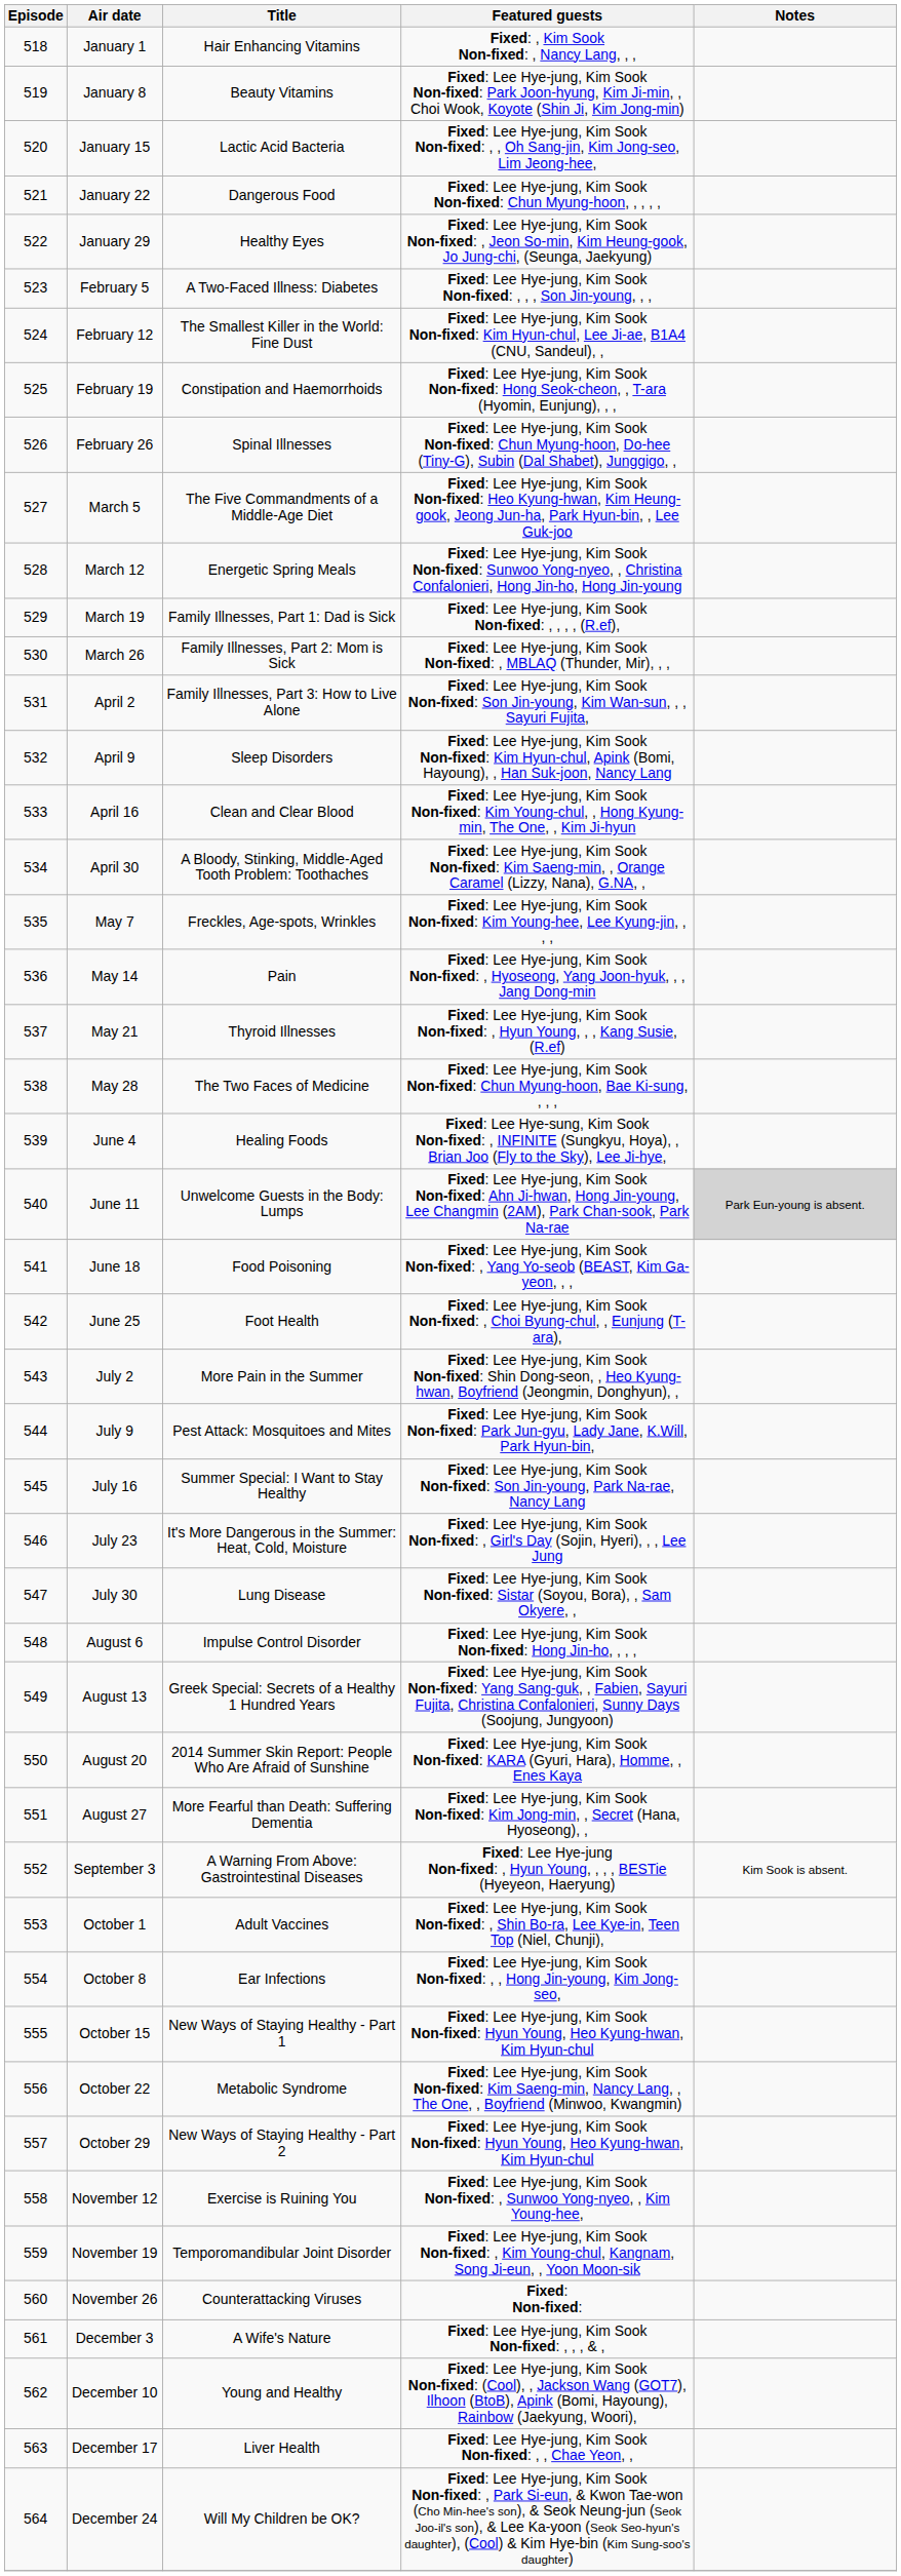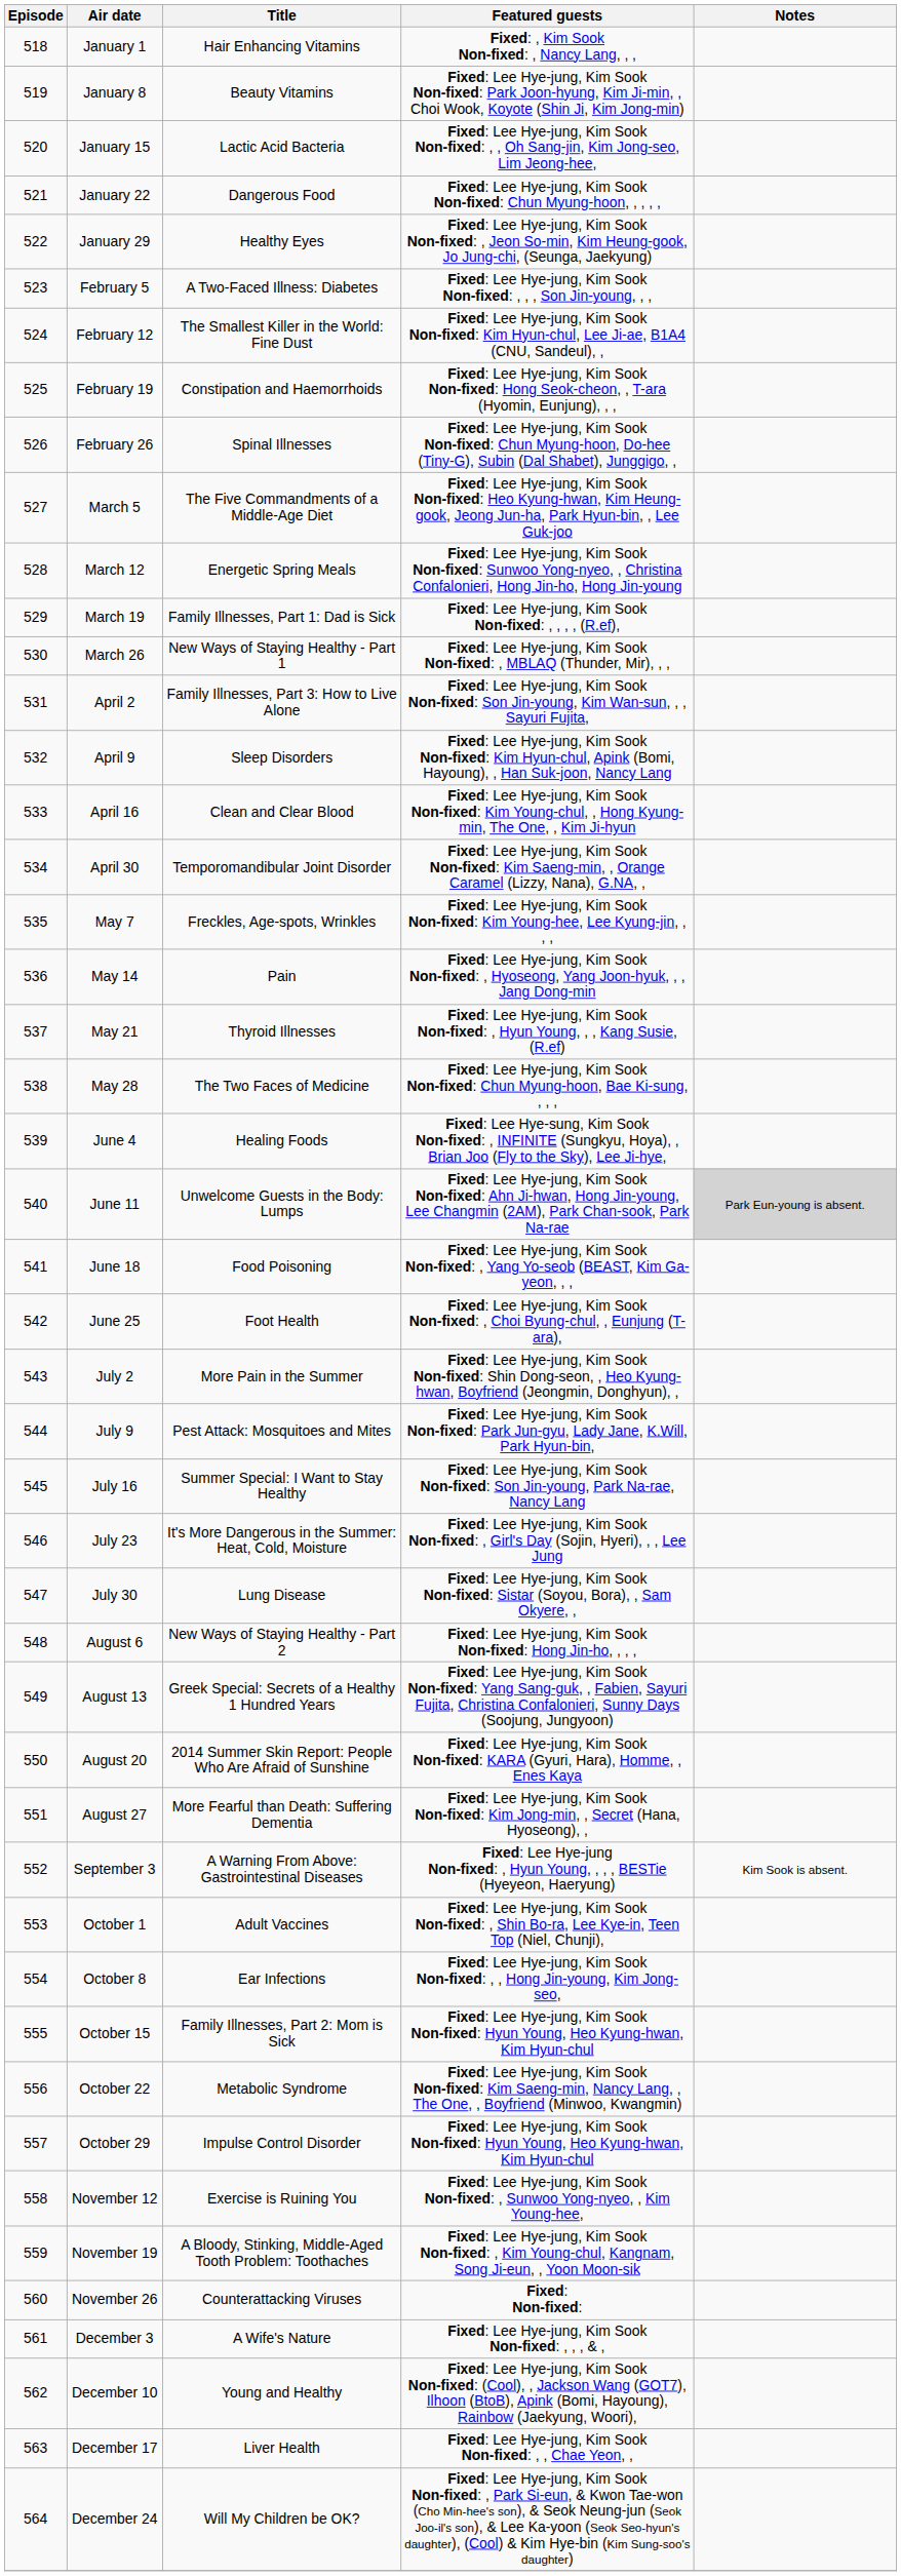 <table class="wikitable" style="text-align:center;" width="1000px">
 <tr>
 <th>Episode</th>
 <th width="100">Air date</th>
 <th title="250">Title</th>
 <th width="320">Featured guests</th>
 <th width="220">Notes</th>
 </tr>
 <tr>
 <td>518</td>
 <td>January 1</td>
 <td>Hair Enhancing Vitamins</td>
 <td><strong>Fixed</strong>: , <a href='#'>Kim Sook</a> <br> <strong>Non-fixed</strong>: , <a href='#'>Nancy Lang</a>, , , </td>
 <td></td>
 </tr>
 <tr>
 <td>519</td>
 <td>January 8</td>
 <td>Beauty Vitamins</td>
 <td><strong>Fixed</strong>: Lee Hye-jung, Kim Sook <br> <strong>Non-fixed</strong>: <a href='#'>Park Joon-hyung</a>, <a href='#'>Kim Ji-min</a>, , Choi Wook, <a href='#'>Koyote</a> (<a href='#'>Shin Ji</a>, <a href='#'>Kim Jong-min</a>)</td>
 <td></td>
 </tr>
 <tr>
 <td>520</td>
 <td>January 15</td>
 <td>Lactic Acid Bacteria</td>
 <td><strong>Fixed</strong>: Lee Hye-jung, Kim Sook <br> <strong>Non-fixed</strong>: , , <a href='#'>Oh Sang-jin</a>, <a href='#'>Kim Jong-seo</a>, <a href='#'>Lim Jeong-hee</a>, </td>
 <td></td>
 </tr>
 <tr>
 <td>521</td>
 <td>January 22</td>
 <td>Dangerous Food</td>
 <td><strong>Fixed</strong>: Lee Hye-jung, Kim Sook <br> <strong>Non-fixed</strong>: <a href='#'>Chun Myung-hoon</a>, , , , , </td>
 <td></td>
 </tr>
 <tr>
 <td>522</td>
 <td>January 29</td>
 <td>Healthy Eyes</td>
 <td><strong>Fixed</strong>: Lee Hye-jung, Kim Sook <br> <strong>Non-fixed</strong>: , <a href='#'>Jeon So-min</a>, <a href='#'>Kim Heung-gook</a>, <a href='#'>Jo Jung-chi</a>,  (Seunga, Jaekyung)</td>
 <td></td>
 </tr>
 <tr>
 <td>523</td>
 <td>February 5</td>
 <td>A Two-Faced Illness: Diabetes</td>
 <td><strong>Fixed</strong>: Lee Hye-jung, Kim Sook <br> <strong>Non-fixed</strong>: , , , <a href='#'>Son Jin-young</a>, , ,</td>
 <td></td>
 </tr>
 <tr>
 <td>524</td>
 <td>February 12</td>
 <td>The Smallest Killer in the World: Fine Dust</td>
 <td><strong>Fixed</strong>: Lee Hye-jung, Kim Sook <br> <strong>Non-fixed</strong>: <a href='#'>Kim Hyun-chul</a>, <a href='#'>Lee Ji-ae</a>, <a href='#'>B1A4</a> (CNU, Sandeul), , </td>
 <td></td>
 </tr>
 <tr>
 <td>525</td>
 <td>February 19</td>
 <td>Constipation and Haemorrhoids</td>
 <td><strong>Fixed</strong>: Lee Hye-jung, Kim Sook <br> <strong>Non-fixed</strong>: <a href='#'>Hong Seok-cheon</a>, , <a href='#'>T-ara</a> (Hyomin, Eunjung), , , </td>
 <td></td>
 </tr>
 <tr>
 <td>526</td>
 <td>February 26</td>
 <td>Spinal Illnesses</td>
 <td><strong>Fixed</strong>: Lee Hye-jung, Kim Sook <br> <strong>Non-fixed</strong>: <a href='#'>Chun Myung-hoon</a>, <a href='#'>Do-hee</a> (<a href='#'>Tiny-G</a>), <a href='#'>Subin</a> (<a href='#'>Dal Shabet</a>), <a href='#'>Junggigo</a>, , </td>
 <td></td>
 </tr>
 <tr>
 <td>527</td>
 <td>March 5</td>
 <td>The Five Commandments of a Middle-Age Diet</td>
 <td><strong>Fixed</strong>: Lee Hye-jung, Kim Sook <br> <strong>Non-fixed</strong>: <a href='#'>Heo Kyung-hwan</a>, <a href='#'>Kim Heung-gook</a>, <a href='#'>Jeong Jun-ha</a>, <a href='#'>Park Hyun-bin</a>, , <a href='#'>Lee Guk-joo</a></td>
 <td></td>
 </tr>
 <tr>
 <td>528</td>
 <td>March 12</td>
 <td>Energetic Spring Meals</td>
 <td><strong>Fixed</strong>: Lee Hye-jung, Kim Sook <br> <strong>Non-fixed</strong>: <a href='#'>Sunwoo Yong-nyeo</a>, , <a href='#'>Christina Confalonieri</a>, <a href='#'>Hong Jin-ho</a>, <a href='#'>Hong Jin-young</a></td>
 <td></td>
 </tr>
 <tr>
 <td>529</td>
 <td>March 19</td>
 <td>Family Illnesses, Part 1: Dad is Sick</td>
 <td><strong>Fixed</strong>: Lee Hye-jung, Kim Sook <br> <strong>Non-fixed</strong>: , , , ,  (<a href='#'>R.ef</a>), </td>
 <td></td>
 </tr>
 <tr>
 <td>530</td>
 <td>March 26</td>
-<td>Family Illnesses, Part 2: Mom is Sick</td>
+<td>New Ways of Staying Healthy - Part 1</td>
 <td><strong>Fixed</strong>: Lee Hye-jung, Kim Sook <br> <strong>Non-fixed</strong>: , <a href='#'>MBLAQ</a> (Thunder, Mir), , , </td>
 <td></td>
 </tr>
 <tr>
 <td>531</td>
 <td>April 2</td>
 <td>Family Illnesses, Part 3: How to Live Alone</td>
 <td><strong>Fixed</strong>: Lee Hye-jung, Kim Sook <br> <strong>Non-fixed</strong>: <a href='#'>Son Jin-young</a>, <a href='#'>Kim Wan-sun</a>, , , <a href='#'>Sayuri Fujita</a>, </td>
 <td></td>
 </tr>
 <tr>
 <td>532</td>
 <td>April 9</td>
 <td>Sleep Disorders</td>
 <td><strong>Fixed</strong>: Lee Hye-jung, Kim Sook <br> <strong>Non-fixed</strong>: <a href='#'>Kim Hyun-chul</a>, <a href='#'>Apink</a> (Bomi, Hayoung), , <a href='#'>Han Suk-joon</a>, <a href='#'>Nancy Lang</a></td>
 <td></td>
 </tr>
 <tr>
 <td>533</td>
 <td>April 16</td>
 <td>Clean and Clear Blood</td>
 <td><strong>Fixed</strong>: Lee Hye-jung, Kim Sook <br> <strong>Non-fixed</strong>: <a href='#'>Kim Young-chul</a>, , <a href='#'>Hong Kyung-min</a>, <a href='#'>The One</a>, , <a href='#'>Kim Ji-hyun</a></td>
 <td></td>
 </tr>
 <tr>
 <td>534</td>
 <td>April 30</td>
-<td>A Bloody, Stinking, Middle-Aged Tooth Problem: Toothaches</td>
+<td>Temporomandibular Joint Disorder</td>
 <td><strong>Fixed</strong>: Lee Hye-jung, Kim Sook <br> <strong>Non-fixed</strong>: <a href='#'>Kim Saeng-min</a>, , <a href='#'>Orange Caramel</a> (Lizzy, Nana), <a href='#'>G.NA</a>, , </td>
 <td></td>
 </tr>
 <tr>
 <td>535</td>
 <td>May 7</td>
 <td>Freckles, Age-spots, Wrinkles</td>
 <td><strong>Fixed</strong>: Lee Hye-jung, Kim Sook <br> <strong>Non-fixed</strong>: <a href='#'>Kim Young-hee</a>, <a href='#'>Lee Kyung-jin</a>, , , , </td>
 <td></td>
 </tr>
 <tr>
 <td>536</td>
 <td>May 14</td>
 <td>Pain</td>
 <td><strong>Fixed</strong>: Lee Hye-jung, Kim Sook <br> <strong>Non-fixed</strong>: , <a href='#'>Hyoseong</a>, <a href='#'>Yang Joon-hyuk</a>, , , <a href='#'>Jang Dong-min</a></td>
 <td></td>
 </tr>
 <tr>
 <td>537</td>
 <td>May 21</td>
 <td>Thyroid Illnesses</td>
 <td><strong>Fixed</strong>: Lee Hye-jung, Kim Sook <br> <strong>Non-fixed</strong>: , <a href='#'>Hyun Young</a>, , , <a href='#'>Kang Susie</a>,  (<a href='#'>R.ef</a>)</td>
 <td></td>
 </tr>
 <tr>
 <td>538</td>
 <td>May 28</td>
 <td>The Two Faces of Medicine</td>
 <td><strong>Fixed</strong>: Lee Hye-jung, Kim Sook <br> <strong>Non-fixed</strong>: <a href='#'>Chun Myung-hoon</a>, <a href='#'>Bae Ki-sung</a>, , , , </td>
 <td></td>
 </tr>
 <tr>
 <td>539</td>
 <td>June 4</td>
 <td>Healing Foods</td>
 <td><strong>Fixed</strong>: Lee Hye-sung, Kim Sook <br> <strong>Non-fixed</strong>: , <a href='#'>INFINITE</a> (Sungkyu, Hoya), , <a href='#'>Brian Joo</a> (<a href='#'>Fly to the Sky</a>), <a href='#'>Lee Ji-hye</a>, </td>
 <td></td>
 </tr>
 <tr>
 <td>540</td>
 <td>June 11</td>
 <td>Unwelcome Guests in the Body: Lumps</td>
 <td><strong>Fixed</strong>: Lee Hye-jung, Kim Sook <br> <strong>Non-fixed</strong>: <a href='#'>Ahn Ji-hwan</a>, <a href='#'>Hong Jin-young</a>, <a href='#'>Lee Changmin</a> (<a href='#'>2AM</a>), <a href='#'>Park Chan-sook</a>, <a href='#'>Park Na-rae</a></td>
 <td style="background: lightgrey;"><small>Park Eun-young is absent.</small></td>
 </tr>
 <tr>
 <td>541</td>
 <td>June 18</td>
 <td>Food Poisoning</td>
 <td><strong>Fixed</strong>: Lee Hye-jung, Kim Sook <br> <strong>Non-fixed</strong>: , <a href='#'>Yang Yo-seob</a> (<a href='#'>BEAST</a>, <a href='#'>Kim Ga-yeon</a>, , , </td>
 <td></td>
 </tr>
 <tr>
 <td>542</td>
 <td>June 25</td>
 <td>Foot Health</td>
 <td><strong>Fixed</strong>: Lee Hye-jung, Kim Sook <br> <strong>Non-fixed</strong>: , <a href='#'>Choi Byung-chul</a>, , <a href='#'>Eunjung</a> (<a href='#'>T-ara</a>), </td>
 <td></td>
 </tr>
 <tr>
 <td>543</td>
 <td>July 2</td>
 <td>More Pain in the Summer</td>
 <td><strong>Fixed</strong>: Lee Hye-jung, Kim Sook <br> <strong>Non-fixed</strong>: Shin Dong-seon, , <a href='#'>Heo Kyung-hwan</a>, <a href='#'>Boyfriend</a> (Jeongmin, Donghyun), , </td>
 <td></td>
 </tr>
 <tr>
 <td>544</td>
 <td>July 9</td>
 <td>Pest Attack: Mosquitoes and Mites</td>
 <td><strong>Fixed</strong>: Lee Hye-jung, Kim Sook <br> <strong>Non-fixed</strong>: <a href='#'>Park Jun-gyu</a>, <a href='#'>Lady Jane</a>, <a href='#'>K.Will</a>, <a href='#'>Park Hyun-bin</a>, </td>
 <td></td>
 </tr>
 <tr>
 <td>545</td>
 <td>July 16</td>
 <td>Summer Special: I Want to Stay Healthy</td>
 <td><strong>Fixed</strong>: Lee Hye-jung, Kim Sook <br> <strong>Non-fixed</strong>: <a href='#'>Son Jin-young</a>, <a href='#'>Park Na-rae</a>, <a href='#'>Nancy Lang</a></td>
 <td></td>
 </tr>
 <tr>
 <td>546</td>
 <td>July 23</td>
 <td>It's More Dangerous in the Summer: Heat, Cold, Moisture</td>
 <td><strong>Fixed</strong>: Lee Hye-jung, Kim Sook <br> <strong>Non-fixed</strong>: , <a href='#'>Girl's Day</a> (Sojin, Hyeri), , , <a href='#'>Lee Jung</a></td>
 <td></td>
 </tr>
 <tr>
 <td>547</td>
 <td>July 30</td>
 <td>Lung Disease</td>
 <td><strong>Fixed</strong>: Lee Hye-jung, Kim Sook <br> <strong>Non-fixed</strong>: <a href='#'>Sistar</a> (Soyou, Bora), , <a href='#'>Sam Okyere</a>, , </td>
 <td></td>
 </tr>
 <tr>
 <td>548</td>
 <td>August 6</td>
-<td>Impulse Control Disorder</td>
+<td>New Ways of Staying Healthy - Part 2</td>
 <td><strong>Fixed</strong>: Lee Hye-jung, Kim Sook <br> <strong>Non-fixed</strong>: <a href='#'>Hong Jin-ho</a>, , , , </td>
 <td></td>
 </tr>
 <tr>
 <td>549</td>
 <td>August 13</td>
 <td>Greek Special: Secrets of a Healthy 1 Hundred Years</td>
 <td><strong>Fixed</strong>: Lee Hye-jung, Kim Sook <br> <strong>Non-fixed</strong>: <a href='#'>Yang Sang-guk</a>, , <a href='#'>Fabien</a>, <a href='#'>Sayuri Fujita</a>, <a href='#'>Christina Confalonieri</a>, <a href='#'>Sunny Days</a> (Soojung, Jungyoon)</td>
 <td></td>
 </tr>
 <tr>
 <td>550</td>
 <td>August 20</td>
 <td>2014 Summer Skin Report: People Who Are Afraid of Sunshine</td>
 <td><strong>Fixed</strong>: Lee Hye-jung, Kim Sook <br> <strong>Non-fixed</strong>: <a href='#'>KARA</a> (Gyuri, Hara), <a href='#'>Homme</a>, , <a href='#'>Enes Kaya</a></td>
 <td></td>
 </tr>
 <tr>
 <td>551</td>
 <td>August 27</td>
 <td>More Fearful than Death: Suffering Dementia</td>
 <td><strong>Fixed</strong>: Lee Hye-jung, Kim Sook <br> <strong>Non-fixed</strong>: <a href='#'>Kim Jong-min</a>, , <a href='#'>Secret</a> (Hana, Hyoseong), , </td>
 <td></td>
 </tr>
 <tr>
 <td>552</td>
 <td>September 3</td>
 <td>A Warning From Above: Gastrointestinal Diseases</td>
 <td><strong>Fixed</strong>: Lee Hye-jung <br> <strong>Non-fixed</strong>: , <a href='#'>Hyun Young</a>, , , , <a href='#'>BESTie</a> (Hyeyeon, Haeryung)</td>
 <td><small>Kim Sook is absent.</small></td>
 </tr>
 <tr>
 <td>553</td>
 <td>October 1</td>
 <td>Adult Vaccines</td>
 <td><strong>Fixed</strong>: Lee Hye-jung, Kim Sook <br> <strong>Non-fixed</strong>: , <a href='#'>Shin Bo-ra</a>, <a href='#'>Lee Kye-in</a>, <a href='#'>Teen Top</a> (Niel, Chunji), </td>
 <td></td>
 </tr>
 <tr>
 <td>554</td>
 <td>October 8</td>
 <td>Ear Infections</td>
 <td><strong>Fixed</strong>: Lee Hye-jung, Kim Sook <br> <strong>Non-fixed</strong>: , , <a href='#'>Hong Jin-young</a>, <a href='#'>Kim Jong-seo</a>, </td>
 <td></td>
 </tr>
 <tr>
 <td>555</td>
 <td>October 15</td>
-<td>New Ways of Staying Healthy - Part 1</td>
+<td>Family Illnesses, Part 2: Mom is Sick</td>
 <td><strong>Fixed</strong>: Lee Hye-jung, Kim Sook <br> <strong>Non-fixed</strong>: <a href='#'>Hyun Young</a>, <a href='#'>Heo Kyung-hwan</a>, <a href='#'>Kim Hyun-chul</a></td>
 <td></td>
 </tr>
 <tr>
 <td>556</td>
 <td>October 22</td>
 <td>Metabolic Syndrome</td>
 <td><strong>Fixed</strong>: Lee Hye-jung, Kim Sook <br> <strong>Non-fixed</strong>: <a href='#'>Kim Saeng-min</a>, <a href='#'>Nancy Lang</a>, , <a href='#'>The One</a>, , <a href='#'>Boyfriend</a> (Minwoo, Kwangmin)</td>
 <td></td>
 </tr>
 <tr>
 <td>557</td>
 <td>October 29</td>
-<td>New Ways of Staying Healthy - Part 2</td>
+<td>Impulse Control Disorder</td>
 <td><strong>Fixed</strong>: Lee Hye-jung, Kim Sook <br> <strong>Non-fixed</strong>: <a href='#'>Hyun Young</a>, <a href='#'>Heo Kyung-hwan</a>, <a href='#'>Kim Hyun-chul</a></td>
 <td></td>
 </tr>
 <tr>
 <td>558</td>
 <td>November 12</td>
 <td>Exercise is Ruining You</td>
 <td><strong>Fixed</strong>: Lee Hye-jung, Kim Sook <br> <strong>Non-fixed</strong>: , <a href='#'>Sunwoo Yong-nyeo</a>, , <a href='#'>Kim Young-hee</a>, </td>
 <td></td>
 </tr>
 <tr>
 <td>559</td>
 <td>November 19</td>
-<td>Temporomandibular Joint Disorder</td>
+<td>A Bloody, Stinking, Middle-Aged Tooth Problem: Toothaches</td>
 <td><strong>Fixed</strong>: Lee Hye-jung, Kim Sook <br> <strong>Non-fixed</strong>: , <a href='#'>Kim Young-chul</a>, <a href='#'>Kangnam</a>, <a href='#'>Song Ji-eun</a>, , <a href='#'>Yoon Moon-sik</a></td>
 <td></td>
 </tr>
 <tr>
 <td>560</td>
 <td>November 26</td>
 <td>Counterattacking Viruses</td>
 <td><strong>Fixed</strong>: <br> <strong>Non-fixed</strong>:</td>
 <td></td>
 </tr>
 <tr>
 <td>561</td>
 <td>December 3</td>
 <td>A Wife's Nature</td>
 <td><strong>Fixed</strong>: Lee Hye-jung, Kim Sook<br> <strong>Non-fixed</strong>: , , ,  & ,  </td>
 <td></td>
 </tr>
 <tr>
 <td>562</td>
 <td>December 10</td>
 <td>Young and Healthy</td>
 <td><strong>Fixed</strong>: Lee Hye-jung, Kim Sook <br> <strong>Non-fixed</strong>:  (<a href='#'>Cool</a>), , <a href='#'>Jackson Wang</a> (<a href='#'>GOT7</a>), <a href='#'>Ilhoon</a> (<a href='#'>BtoB</a>), <a href='#'>Apink</a> (Bomi, Hayoung), <a href='#'>Rainbow</a> (Jaekyung, Woori), </td>
 <td></td>
 </tr>
 <tr>
 <td>563</td>
 <td>December 17</td>
 <td>Liver Health</td>
 <td><strong>Fixed</strong>: Lee Hye-jung, Kim Sook <br> <strong>Non-fixed</strong>: , , <a href='#'>Chae Yeon</a>, , </td>
 <td></td>
 </tr>
 <tr>
 <td>564</td>
 <td>December 24</td>
 <td>Will My Children be OK?</td>
 <td><strong>Fixed</strong>: Lee Hye-jung, Kim Sook <br> <strong>Non-fixed</strong>: , <a href='#'>Park Si-eun</a>,  & Kwon Tae-won (<small>Cho Min-hee's son</small>),  & Seok Neung-jun (<small>Seok Joo-il's son</small>),  & Lee Ka-yoon (<small>Seok Seo-hyun's daughter</small>),  (<a href='#'>Cool</a>) & Kim Hye-bin (<small>Kim Sung-soo's daughter</small>)</td>
 <td></td>
 </tr>
 <tr>
 </tr>
 </table>
